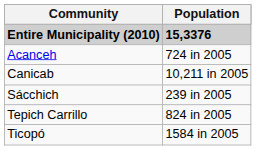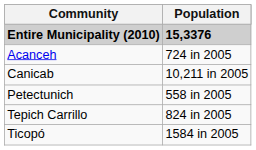 <table class="wikitable">
 <tr style="background:#111111; color:#111111;">
 <th><strong>Community</strong></th>
 <th><strong>Population</strong></th>
 </tr>
 <tr style="background:#CFCFCF;">
 <td><strong>Entire Municipality (2010)</strong></td>
 <td><strong>15,3376</strong></td>
 </tr>
 <tr>
 <td><a href='#'>Acanceh</a></td>
 <td>724 in 2005</td>
 </tr>
 <tr>
 <td>Canicab</td>
 <td>10,211 in 2005</td>
 </tr>
 <tr>
-<td>Sácchich</td>
-<td>239 in 2005</td>
+<td>Petectunich</td>
+<td>558 in 2005</td>
 </tr>
 <tr>
 <td>Tepich Carrillo</td>
 <td>824 in 2005</td>
 </tr>
 <tr>
 <td>Ticopó</td>
 <td>1584 in 2005</td>
 </tr>
 </table>
